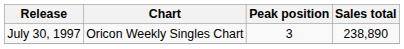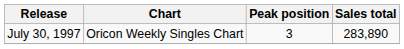 <table class="wikitable">
 <tr>
 <th>Release</th>
 <th>Chart</th>
 <th>Peak position</th>
 <th>Sales total</th>
 </tr>
 <tr>
 <td>July 30, 1997</td>
 <td>Oricon Weekly Singles Chart</td>
 <td align="center">3</td>
-<td align="center">238,890</td>
+<td align="center">283,890</td>
 </tr>
 <tr>
 </tr>
 </table>
